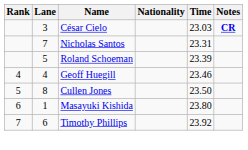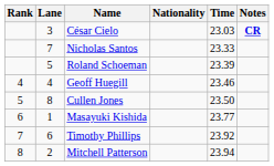 <table class="wikitable sortable" style="text-align:center">
 <tr>
 <th>Rank</th>
 <th>Lane</th>
 <th>Name</th>
 <th>Nationality</th>
 <th>Time</th>
 <th>Notes</th>
 </tr>
 <tr>
 <td></td>
 <td>3</td>
 <td align=left><a href='#'>César Cielo</a></td>
 <td align=left></td>
 <td>23.03</td>
 <td><strong><a href='#'>CR</a></strong></td>
 </tr>
 <tr>
 <td></td>
 <td>7</td>
 <td align=left><a href='#'>Nicholas Santos</a></td>
 <td align=left></td>
-<td>23.31</td>
+<td>23.33</td>
 <td></td>
 </tr>
 <tr>
 <td></td>
 <td>5</td>
 <td align=left><a href='#'>Roland Schoeman</a></td>
 <td align=left></td>
 <td>23.39</td>
 <td></td>
 </tr>
 <tr>
 <td>4</td>
 <td>4</td>
 <td align=left><a href='#'>Geoff Huegill</a></td>
 <td align=left></td>
 <td>23.46</td>
 <td></td>
 </tr>
 <tr>
 <td>5</td>
 <td>8</td>
 <td align=left><a href='#'>Cullen Jones</a></td>
 <td align=left></td>
 <td>23.50</td>
 <td></td>
 </tr>
 <tr>
 <td>6</td>
 <td>1</td>
 <td align=left><a href='#'>Masayuki Kishida</a></td>
 <td align=left></td>
-<td>23.80</td>
+<td>23.77</td>
 <td></td>
 </tr>
 <tr>
 <td>7</td>
 <td>6</td>
 <td align=left><a href='#'>Timothy Phillips</a></td>
 <td align=left></td>
 <td>23.92</td>
 <td></td>
 </tr>
+<tr>
+<td>8</td>
+<td>2</td>
+<td align=left><a href='#'>Mitchell Patterson</a></td>
+<td align=left></td>
+<td>23.94</td>
+<td></td>
+</tr>
 </table>
